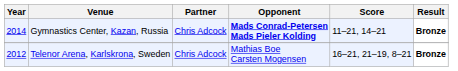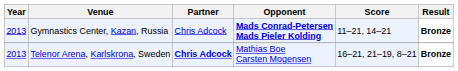 <table class="sortable wikitable" style="font-size: 90%;">
 <tr>
 <th>Year</th>
 <th>Venue</th>
 <th>Partner</th>
 <th>Opponent</th>
 <th>Score</th>
 <th>Result</th>
 </tr>
 <tr style="background:#ECF2FF">
-<td align="center"><a href='#'>2014</a></td>
+<td align="center"><a href='#'>2013</a></td>
 <td align="left">Gymnastics Center, <a href='#'>Kazan</a>, Russia</td>
 <td align="left"> <a href='#'>Chris Adcock</a></td>
 <td align="left"><strong> <a href='#'>Mads Conrad-Petersen</a> <br> <a href='#'>Mads Pieler Kolding</a></strong></td>
 <td align="left">11–21, 14–21</td>
 <td style="text-align:left; background:white"> <strong>Bronze</strong></td>
 </tr>
 <tr>
 </tr>
 <tr style="background:#ECF2FF">
-<td align="center"><a href='#'>2012</a></td>
+<td align="center"><a href='#'>2013</a></td>
 <td align="left"><a href='#'>Telenor Arena</a>, <a href='#'>Karlskrona</a>, Sweden</td>
-<td align="left"> <a href='#'>Chris Adcock</a></td>
+<td align="left"><strong> <a href='#'>Chris Adcock</a></strong></td>
 <td align="left"> <a href='#'>Mathias Boe</a> <br> <a href='#'>Carsten Mogensen</a></td>
 <td align="left">16–21, 21–19, 8–21</td>
 <td style="text-align:left; background:white"> <strong>Bronze</strong></td>
 </tr>
 </table>
